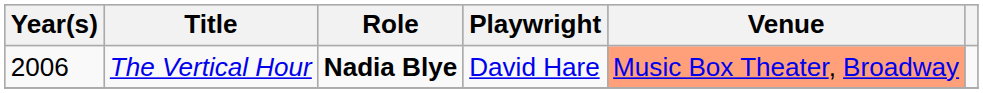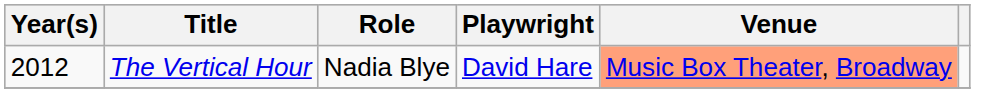 <table class="wikitable plainrowheaders">
 <tr>
 <th scope="col">Year(s)</th>
 <th scope="col">Title</th>
 <th scope="col">Role</th>
 <th scope="col">Playwright</th>
 <th scope="col" class="unsortable">Venue</th>
 <th scope="col" class="unsortable"></th>
 </tr>
 <tr>
-<td>2006</td>
+<td>2012</td>
 <td><em><a href='#'>The Vertical Hour</a></em></td>
-<td><strong>Nadia Blye</strong></td>
+<td>Nadia Blye</td>
 <td><a href='#'>David Hare</a></td>
 <td style="background: lightsalmon;"><a href='#'>Music Box Theater</a>, <a href='#'>Broadway</a></td>
 <td></td>
 </tr>
 <tr>
 </tr>
 </table>
